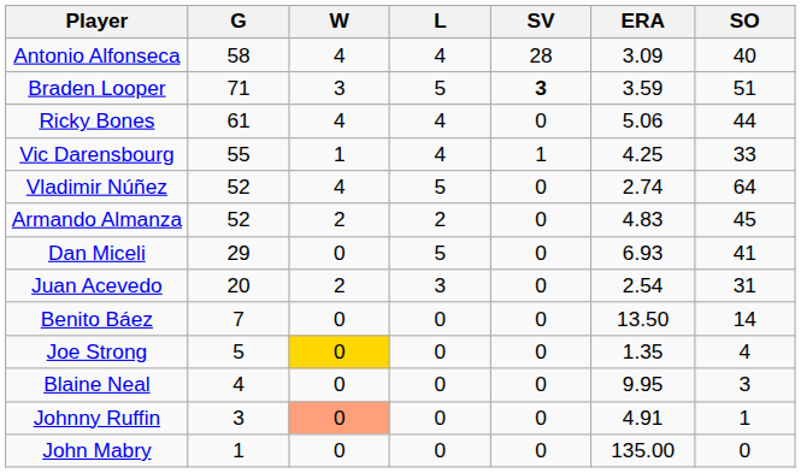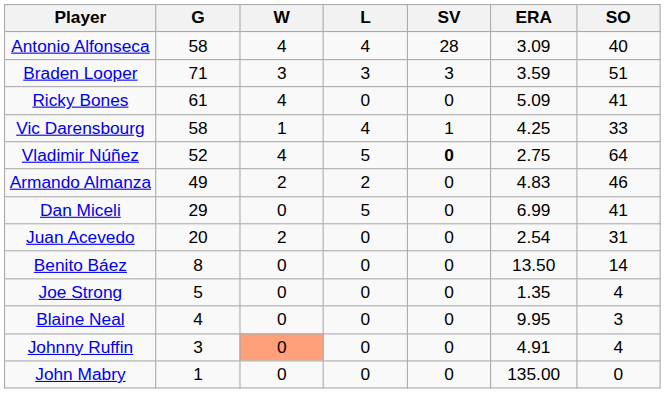 <table class="wikitable sortable">
 <tr>
 <th bgcolor="#DDDDFF" width="16%">Player</th>
 <th bgcolor="#DDDDFF" width="9%">G</th>
 <th bgcolor="#DDDDFF" width="9%">W</th>
 <th bgcolor="#DDDDFF" width="9%">L</th>
 <th bgcolor="#DDDDFF" width="9%">SV</th>
 <th bgcolor="#DDDDFF" width="9%">ERA</th>
 <th bgcolor="#DDDDFF" width="9%">SO</th>
 </tr>
 <tr align="center">
 <td><a href='#'>Antonio Alfonseca</a></td>
 <td>58</td>
 <td>4</td>
 <td>4</td>
 <td>28</td>
 <td>3.09</td>
 <td>40</td>
 </tr>
 <tr align=center>
 <td><a href='#'>Braden Looper</a></td>
 <td>71</td>
 <td>3</td>
-<td>5</td>
-<td><strong>3</strong></td>
+<td>3</td>
+<td>3</td>
 <td>3.59</td>
 <td>51</td>
 </tr>
 <tr align=center>
 <td><a href='#'>Ricky Bones</a></td>
 <td>61</td>
 <td>4</td>
-<td>4</td>
 <td>0</td>
-<td>5.06</td>
-<td>44</td>
+<td>0</td>
+<td>5.09</td>
+<td>41</td>
 </tr>
 <tr align=center>
 <td><a href='#'>Vic Darensbourg</a></td>
-<td>55</td>
+<td>58</td>
 <td>1</td>
 <td>4</td>
 <td>1</td>
 <td>4.25</td>
 <td>33</td>
 </tr>
 <tr align=center>
 <td><a href='#'>Vladimir Núñez</a></td>
 <td>52</td>
 <td>4</td>
 <td>5</td>
-<td>0</td>
-<td>2.74</td>
+<td><strong>0</strong></td>
+<td>2.75</td>
 <td>64</td>
 </tr>
 <tr align=center>
 <td><a href='#'>Armando Almanza</a></td>
-<td>52</td>
+<td>49</td>
 <td>2</td>
 <td>2</td>
 <td>0</td>
 <td>4.83</td>
-<td>45</td>
+<td>46</td>
 </tr>
 <tr align=center>
 <td><a href='#'>Dan Miceli</a></td>
 <td>29</td>
 <td>0</td>
 <td>5</td>
 <td>0</td>
-<td>6.93</td>
+<td>6.99</td>
 <td>41</td>
 </tr>
 <tr align=center>
 <td><a href='#'>Juan Acevedo</a></td>
 <td>20</td>
 <td>2</td>
-<td>3</td>
+<td>0</td>
 <td>0</td>
 <td>2.54</td>
 <td>31</td>
 </tr>
 <tr align=center>
 <td><a href='#'>Benito Báez</a></td>
-<td>7</td>
+<td>8</td>
 <td>0</td>
 <td>0</td>
 <td>0</td>
 <td>13.50</td>
 <td>14</td>
 </tr>
 <tr align=center>
 <td><a href='#'>Joe Strong</a></td>
 <td>5</td>
-<td style="background: gold;">0</td>
+<td>0</td>
 <td>0</td>
 <td>0</td>
 <td>1.35</td>
 <td>4</td>
 </tr>
 <tr align=center>
 <td><a href='#'>Blaine Neal</a></td>
 <td>4</td>
 <td>0</td>
 <td>0</td>
 <td>0</td>
 <td>9.95</td>
 <td>3</td>
 </tr>
 <tr align=center>
 <td><a href='#'>Johnny Ruffin</a></td>
 <td>3</td>
 <td style="background: lightsalmon;">0</td>
 <td>0</td>
 <td>0</td>
 <td>4.91</td>
-<td>1</td>
+<td>4</td>
 </tr>
 <tr align=center>
 <td><a href='#'>John Mabry</a></td>
 <td>1</td>
 <td>0</td>
 <td>0</td>
 <td>0</td>
 <td>135.00</td>
 <td>0</td>
 </tr>
 </table>
